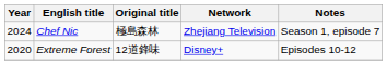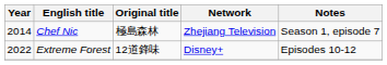 <table class="wikitable sortable">
 <tr>
 <th>Year</th>
 <th>English title</th>
 <th>Original title</th>
 <th>Network</th>
 <th class="unsortable">Notes</th>
 </tr>
 <tr>
-<td>2024</td>
+<td>2014</td>
 <td><em><a href='#'>Chef Nic</a></em></td>
 <td>極島森林</td>
 <td><a href='#'>Zhejiang Television</a></td>
 <td>Season 1, episode 7</td>
 </tr>
 <tr>
-<td>2020</td>
+<td>2022</td>
 <td><em>Extreme Forest</em></td>
 <td>12道鋒味</td>
 <td><a href='#'>Disney+</a></td>
 <td>Episodes 10-12</td>
 </tr>
 <tr>
 </tr>
 </table>
